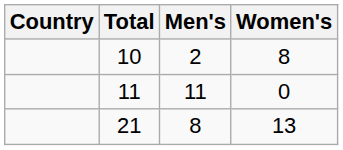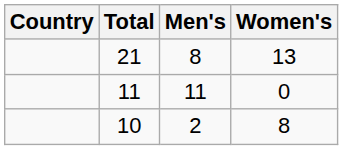 <table class="wikitable sortable" style="text-align:center">
 <tr>
 <th>Country</th>
 <th>Total</th>
 <th>Men's</th>
 <th>Women's</th>
 </tr>
 <tr>
 <td align=left></td>
-<td>10</td>
-<td>2</td>
+<td>21</td>
 <td>8</td>
+<td>13</td>
 </tr>
 <tr>
 <td align=left></td>
 <td>11</td>
 <td>11</td>
 <td>0</td>
 </tr>
 <tr>
 <td align=left></td>
-<td>21</td>
+<td>10</td>
+<td>2</td>
 <td>8</td>
-<td>13</td>
 </tr>
 </table>
